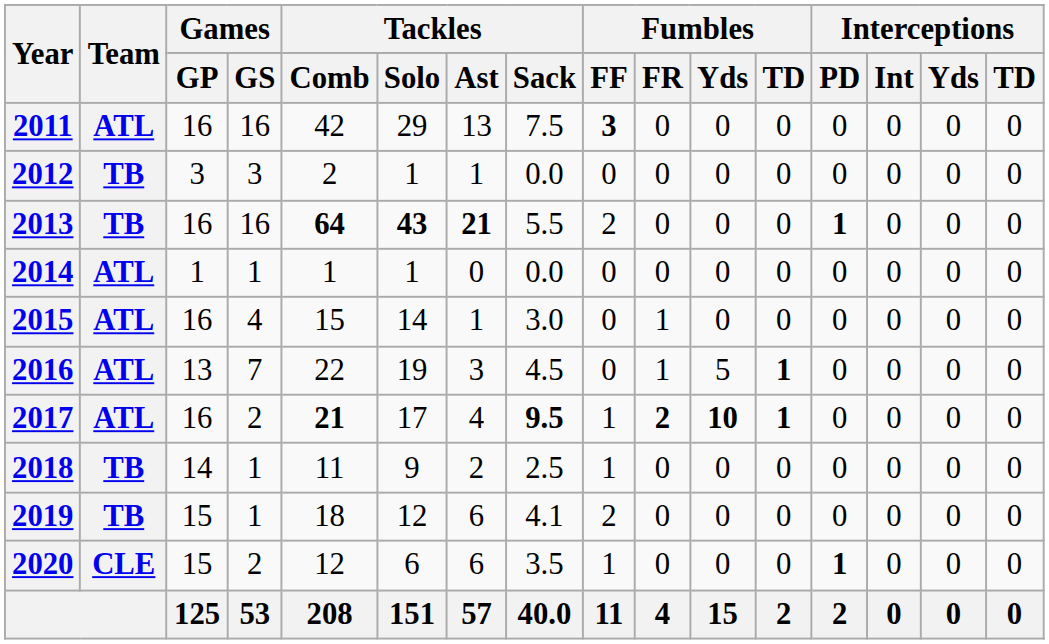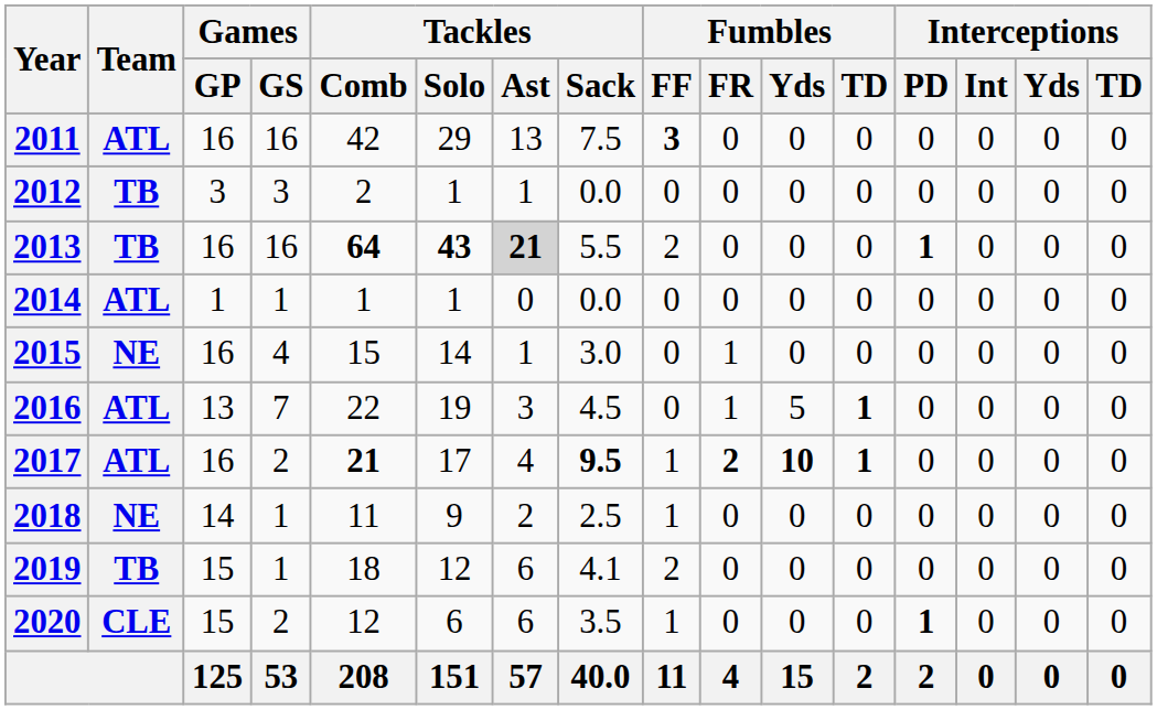 <table class="wikitable sortable" style="text-align:center">
 <tr>
 <th rowspan="2">Year</th>
 <th rowspan="2">Team</th>
 <th colspan="2">Games</th>
 <th colspan="4">Tackles</th>
 <th colspan="4">Fumbles</th>
 <th colspan="4">Interceptions</th>
 </tr>
 <tr>
 <th>GP</th>
 <th>GS</th>
 <th>Comb</th>
 <th>Solo</th>
 <th>Ast</th>
 <th>Sack</th>
 <th>FF</th>
 <th>FR</th>
 <th>Yds</th>
 <th>TD</th>
 <th>PD</th>
 <th>Int</th>
 <th>Yds</th>
 <th>TD</th>
 </tr>
 <tr>
 <th><a href='#'>2011</a></th>
 <th><a href='#'>ATL</a></th>
 <td>16</td>
 <td>16</td>
 <td>42</td>
 <td>29</td>
 <td>13</td>
 <td>7.5</td>
 <td><strong>3</strong></td>
 <td>0</td>
 <td>0</td>
 <td>0</td>
 <td>0</td>
 <td>0</td>
 <td>0</td>
 <td>0</td>
 </tr>
 <tr>
 <th><a href='#'>2012</a></th>
 <th><a href='#'>TB</a></th>
 <td>3</td>
 <td>3</td>
 <td>2</td>
 <td>1</td>
 <td>1</td>
 <td>0.0</td>
 <td>0</td>
 <td>0</td>
 <td>0</td>
 <td>0</td>
 <td>0</td>
 <td>0</td>
 <td>0</td>
 <td>0</td>
 </tr>
 <tr>
 <th><a href='#'>2013</a></th>
 <th><a href='#'>TB</a></th>
 <td>16</td>
 <td>16</td>
 <td><strong>64</strong></td>
 <td><strong>43</strong></td>
-<td><strong>21</strong></td>
+<td style="background: lightgrey;"><strong>21</strong></td>
 <td>5.5</td>
 <td>2</td>
 <td>0</td>
 <td>0</td>
 <td>0</td>
 <td><strong>1</strong></td>
 <td>0</td>
 <td>0</td>
 <td>0</td>
 </tr>
 <tr>
 <th><a href='#'>2014</a></th>
 <th><a href='#'>ATL</a></th>
 <td>1</td>
 <td>1</td>
 <td>1</td>
 <td>1</td>
 <td>0</td>
 <td>0.0</td>
 <td>0</td>
 <td>0</td>
 <td>0</td>
 <td>0</td>
 <td>0</td>
 <td>0</td>
 <td>0</td>
 <td>0</td>
 </tr>
 <tr>
 <th><a href='#'>2015</a></th>
-<th><a href='#'>ATL</a></th>
+<th><a href='#'>NE</a></th>
 <td>16</td>
 <td>4</td>
 <td>15</td>
 <td>14</td>
 <td>1</td>
 <td>3.0</td>
 <td>0</td>
 <td>1</td>
 <td>0</td>
 <td>0</td>
 <td>0</td>
 <td>0</td>
 <td>0</td>
 <td>0</td>
 </tr>
 <tr>
 <th><a href='#'>2016</a></th>
 <th><a href='#'>ATL</a></th>
 <td>13</td>
 <td>7</td>
 <td>22</td>
 <td>19</td>
 <td>3</td>
 <td>4.5</td>
 <td>0</td>
 <td>1</td>
 <td>5</td>
 <td><strong>1</strong></td>
 <td>0</td>
 <td>0</td>
 <td>0</td>
 <td>0</td>
 </tr>
 <tr>
 <th><a href='#'>2017</a></th>
 <th><a href='#'>ATL</a></th>
 <td>16</td>
 <td>2</td>
 <td><strong>21</strong></td>
 <td>17</td>
 <td>4</td>
 <td><strong>9.5</strong></td>
 <td>1</td>
 <td><strong>2</strong></td>
 <td><strong>10</strong></td>
 <td><strong>1</strong></td>
 <td>0</td>
 <td>0</td>
 <td>0</td>
 <td>0</td>
 </tr>
 <tr>
 <th><a href='#'>2018</a></th>
-<th><a href='#'>TB</a></th>
+<th><a href='#'>NE</a></th>
 <td>14</td>
 <td>1</td>
 <td>11</td>
 <td>9</td>
 <td>2</td>
 <td>2.5</td>
 <td>1</td>
 <td>0</td>
 <td>0</td>
 <td>0</td>
 <td>0</td>
 <td>0</td>
 <td>0</td>
 <td>0</td>
 </tr>
 <tr>
 <th><a href='#'>2019</a></th>
 <th><a href='#'>TB</a></th>
 <td>15</td>
 <td>1</td>
 <td>18</td>
 <td>12</td>
 <td>6</td>
 <td>4.1</td>
 <td>2</td>
 <td>0</td>
 <td>0</td>
 <td>0</td>
 <td>0</td>
 <td>0</td>
 <td>0</td>
 <td>0</td>
 </tr>
 <tr>
 <th><a href='#'>2020</a></th>
 <th><a href='#'>CLE</a></th>
 <td>15</td>
 <td>2</td>
 <td>12</td>
 <td>6</td>
 <td>6</td>
 <td>3.5</td>
 <td>1</td>
 <td>0</td>
 <td>0</td>
 <td>0</td>
 <td><strong>1</strong></td>
 <td>0</td>
 <td>0</td>
 <td>0</td>
 </tr>
 <tr>
 <th colspan="2"></th>
 <th>125</th>
 <th>53</th>
 <th>208</th>
 <th>151</th>
 <th>57</th>
 <th>40.0</th>
 <th>11</th>
 <th>4</th>
 <th>15</th>
 <th>2</th>
 <th>2</th>
 <th>0</th>
 <th>0</th>
 <th>0</th>
 </tr>
 </table>
